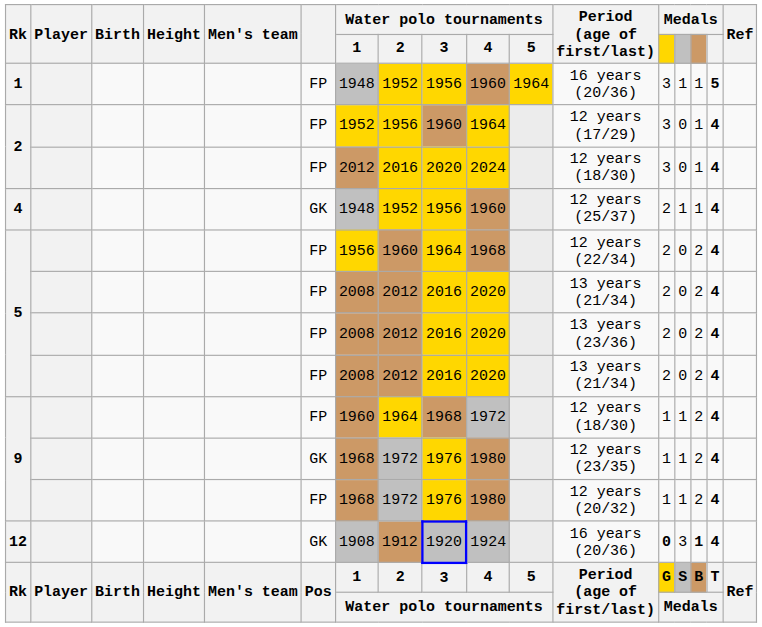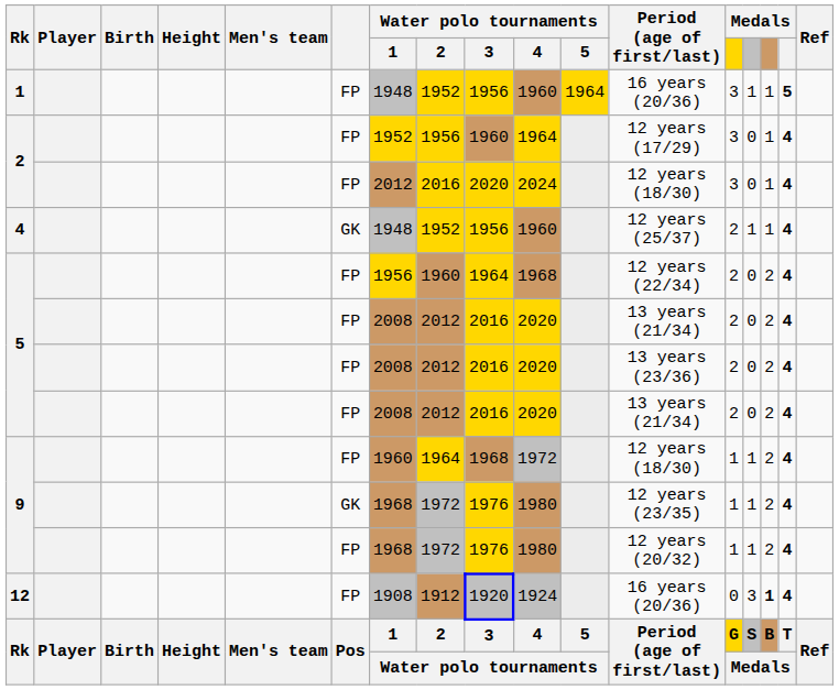 <table class="wikitable sortable plainrowheaders sticky-header-multi" style="text-align: center; font-size: 100%; margin-left: 1em;">
 <tr>
 <th scope="col" rowspan="2">Rk</th>
 <th scope="col" rowspan="2">Player</th>
 <th scope="col" rowspan="2">Birth</th>
 <th scope="col" rowspan="2">Height</th>
 <th scope="col" rowspan="2">Men's team</th>
 <th scope="col" rowspan="2"></th>
 <th scope="colgroup" colspan="5">Water polo tournaments</th>
 <th scope="col" rowspan="2">Period<br>(age of<br>first/last)</th>
 <th scope="colgroup" colspan="4">Medals</th>
 <th scope="col" rowspan="2" class="unsortable">Ref</th>
 </tr>
 <tr>
 <th scope="col">1</th>
 <th scope="col" class="unsortable">2</th>
 <th scope="col" class="unsortable">3</th>
 <th scope="col" class="unsortable">4</th>
 <th scope="col" class="unsortable">5</th>
 <th scope="col" style="background-color: gold;"></th>
 <th scope="col" style="background-color: silver;"></th>
 <th scope="col" style="background-color: #cc9966;"></th>
 <th scope="col"></th>
 </tr>
 <tr>
 <th scope="row" style="text-align: center;"><strong>1</strong></th>
 <th scope="row"></th>
 <td></td>
 <td></td>
 <td style="text-align: left;"></td>
 <td>FP</td>
 <td style="background-color: silver;">1948</td>
 <td style="background-color: gold;">1952</td>
 <td style="background-color: gold;">1956</td>
 <td style="background-color: #cc9966;">1960</td>
 <td style="background-color: gold;">1964</td>
 <td>16 years<br>(20/36)</td>
 <td>3</td>
 <td>1</td>
 <td>1</td>
 <td><strong>5</strong></td>
 <td></td>
 </tr>
 <tr>
 <th scope="rowgroup" rowspan="2" style="text-align: center;"><strong>2</strong></th>
 <th scope="row"></th>
 <td></td>
 <td></td>
 <td style="text-align: left;"></td>
 <td>FP</td>
 <td style="background-color: gold;">1952</td>
 <td style="background-color: gold;">1956</td>
 <td style="background-color: #cc9966;">1960</td>
 <td style="background-color: gold;">1964</td>
 <td style="background-color: #ececec;"></td>
 <td>12 years<br>(17/29)</td>
 <td>3</td>
 <td>0</td>
 <td>1</td>
 <td><strong>4</strong></td>
 <td></td>
 </tr>
 <tr>
 <th scope="row"></th>
 <td></td>
 <td></td>
 <td style="text-align: left;"></td>
 <td>FP</td>
 <td style="background-color: #cc9966;">2012</td>
 <td style="background-color: gold;">2016</td>
 <td style="background-color: gold;">2020</td>
 <td style="background-color: gold;">2024</td>
 <td style="background-color: #ececec;"></td>
 <td>12 years<br>(18/30)</td>
 <td>3</td>
 <td>0</td>
 <td>1</td>
 <td><strong>4</strong></td>
 <td></td>
 </tr>
 <tr>
 <th scope="row" style="text-align: center;"><strong>4</strong></th>
 <th scope="row"></th>
 <td></td>
 <td></td>
 <td style="text-align: left;"></td>
 <td>GK</td>
 <td style="background-color: silver;">1948</td>
 <td style="background-color: gold;">1952</td>
 <td style="background-color: gold;">1956</td>
 <td style="background-color: #cc9966;">1960</td>
 <td style="background-color: #ececec;"></td>
 <td>12 years<br>(25/37)</td>
 <td>2</td>
 <td>1</td>
 <td>1</td>
 <td><strong>4</strong></td>
 <td></td>
 </tr>
 <tr>
 <th scope="rowgroup" rowspan="4" style="text-align: center;"><strong>5</strong></th>
 <th scope="row"></th>
 <td></td>
 <td></td>
 <td style="text-align: left;"></td>
 <td>FP</td>
 <td style="background-color: gold;">1956</td>
 <td style="background-color: #cc9966;">1960</td>
 <td style="background-color: gold;">1964</td>
 <td style="background-color: #cc9966;">1968</td>
 <td style="background-color: #ececec;"></td>
 <td>12 years<br>(22/34)</td>
 <td>2</td>
 <td>0</td>
 <td>2</td>
 <td><strong>4</strong></td>
 <td></td>
 </tr>
 <tr>
 <th scope="row"></th>
 <td></td>
 <td></td>
 <td style="text-align: left;"></td>
 <td>FP</td>
 <td style="background-color: #cc9966;">2008</td>
 <td style="background-color: #cc9966;">2012</td>
 <td style="background-color: gold;">2016</td>
 <td style="background-color: gold;">2020</td>
 <td style="background-color: #ececec;"></td>
 <td>13 years<br>(21/34)</td>
 <td>2</td>
 <td>0</td>
 <td>2</td>
 <td><strong>4</strong></td>
 <td></td>
 </tr>
 <tr>
 <th scope="row"></th>
 <td></td>
 <td></td>
 <td style="text-align: left;"></td>
 <td>FP</td>
 <td style="background-color: #cc9966;">2008</td>
 <td style="background-color: #cc9966;">2012</td>
 <td style="background-color: gold;">2016</td>
 <td style="background-color: gold;">2020</td>
 <td style="background-color: #ececec;"></td>
 <td>13 years<br>(23/36)</td>
 <td>2</td>
 <td>0</td>
 <td>2</td>
 <td><strong>4</strong></td>
 <td></td>
 </tr>
 <tr>
 <th scope="row"></th>
 <td></td>
 <td></td>
 <td style="text-align: left;"></td>
 <td>FP</td>
 <td style="background-color: #cc9966;">2008</td>
 <td style="background-color: #cc9966;">2012</td>
 <td style="background-color: gold;">2016</td>
 <td style="background-color: gold;">2020</td>
 <td style="background-color: #ececec;"></td>
 <td>13 years<br>(21/34)</td>
 <td>2</td>
 <td>0</td>
 <td>2</td>
 <td><strong>4</strong></td>
 <td></td>
 </tr>
 <tr>
 <th scope="rowgroup" rowspan="3" style="text-align: center;"><strong>9</strong></th>
 <th scope="row"></th>
 <td></td>
 <td></td>
 <td style="text-align: left;"></td>
 <td>FP</td>
 <td style="background-color: #cc9966;">1960</td>
 <td style="background-color: gold;">1964</td>
 <td style="background-color: #cc9966;">1968</td>
 <td style="background-color: silver;">1972</td>
 <td style="background-color: #ececec;"></td>
 <td>12 years<br>(18/30)</td>
 <td>1</td>
 <td>1</td>
 <td>2</td>
 <td><strong>4</strong></td>
 <td></td>
 </tr>
 <tr>
 <th scope="row"></th>
 <td></td>
 <td></td>
 <td style="text-align: left;"></td>
 <td>GK</td>
 <td style="background-color: #cc9966;">1968</td>
 <td style="background-color: silver;">1972</td>
 <td style="background-color: gold;">1976</td>
 <td style="background-color: #cc9966;">1980</td>
 <td style="background-color: #ececec;"></td>
 <td>12 years<br>(23/35)</td>
 <td>1</td>
 <td>1</td>
 <td>2</td>
 <td><strong>4</strong></td>
 <td></td>
 </tr>
 <tr>
 <th scope="row"></th>
 <td></td>
 <td></td>
 <td style="text-align: left;"></td>
 <td>FP</td>
 <td style="background-color: #cc9966;">1968</td>
 <td style="background-color: silver;">1972</td>
 <td style="background-color: gold;">1976</td>
 <td style="background-color: #cc9966;">1980</td>
 <td style="background-color: #ececec;"></td>
 <td>12 years<br>(20/32)</td>
 <td>1</td>
 <td>1</td>
 <td>2</td>
 <td><strong>4</strong></td>
 <td></td>
 </tr>
 <tr>
 <th scope="row" style="text-align: center;"><strong>12</strong></th>
 <th scope="row"></th>
 <td></td>
 <td></td>
 <td style="text-align: left;"></td>
-<td>GK</td>
+<td>FP</td>
 <td style="background-color: silver;">1908</td>
 <td style="background-color: #cc9966;">1912</td>
 <td style="border: 2px solid blue; background-color: silver;">1920</td>
 <td style="background-color: silver;">1924</td>
 <td style="background-color: #ececec;"></td>
 <td>16 years<br>(20/36)</td>
-<td><strong>0</strong></td>
+<td>0</td>
 <td>3</td>
 <td><strong>1</strong></td>
 <td><strong>4</strong></td>
 <td></td>
 </tr>
 <tr class="sortbottom">
 <th rowspan="2">Rk</th>
 <th rowspan="2">Player</th>
 <th rowspan="2">Birth</th>
 <th rowspan="2">Height</th>
 <th rowspan="2">Men's team</th>
 <th rowspan="2">Pos</th>
 <th>1</th>
 <th>2</th>
 <th>3</th>
 <th>4</th>
 <th>5</th>
 <th rowspan="2">Period<br>(age of<br>first/last)</th>
 <th style="background-color: gold;">G</th>
 <th style="background-color: silver;">S</th>
 <th style="background-color: #cc9966;">B</th>
 <th>T</th>
 <th rowspan="2">Ref</th>
 </tr>
 <tr class="sortbottom">
 <th colspan="5">Water polo tournaments</th>
 <th colspan="4">Medals</th>
 </tr>
 </table>
